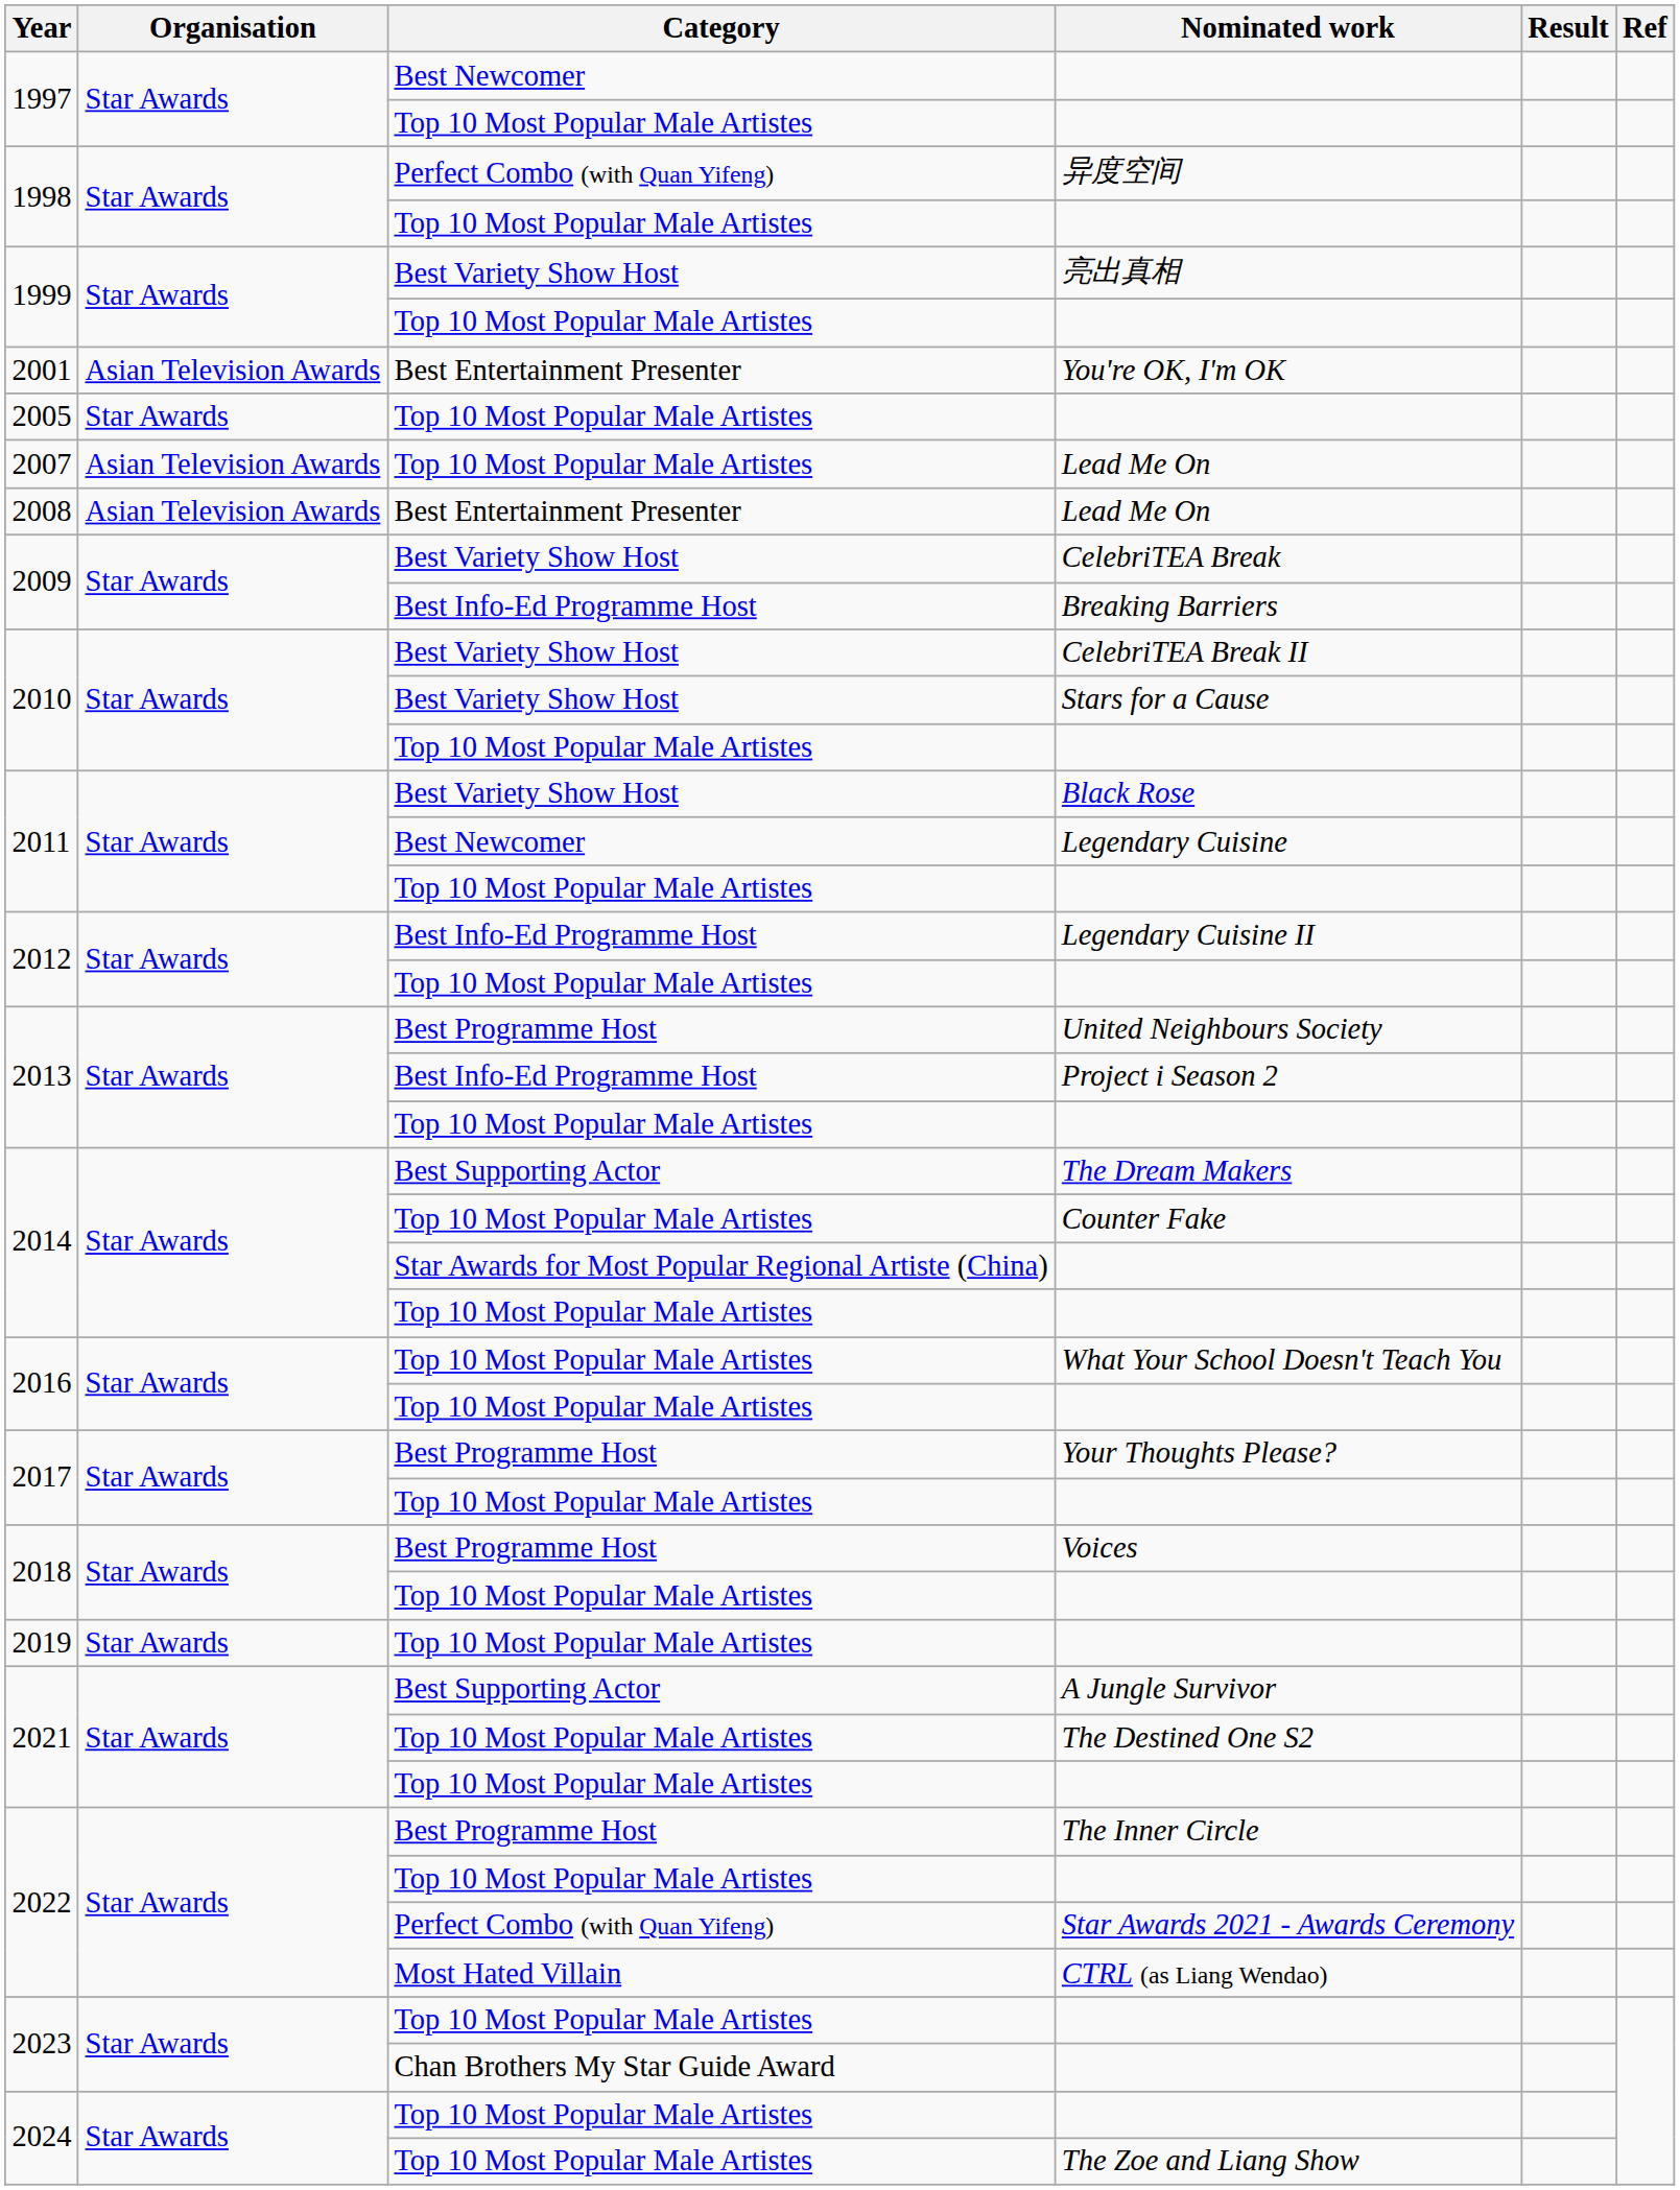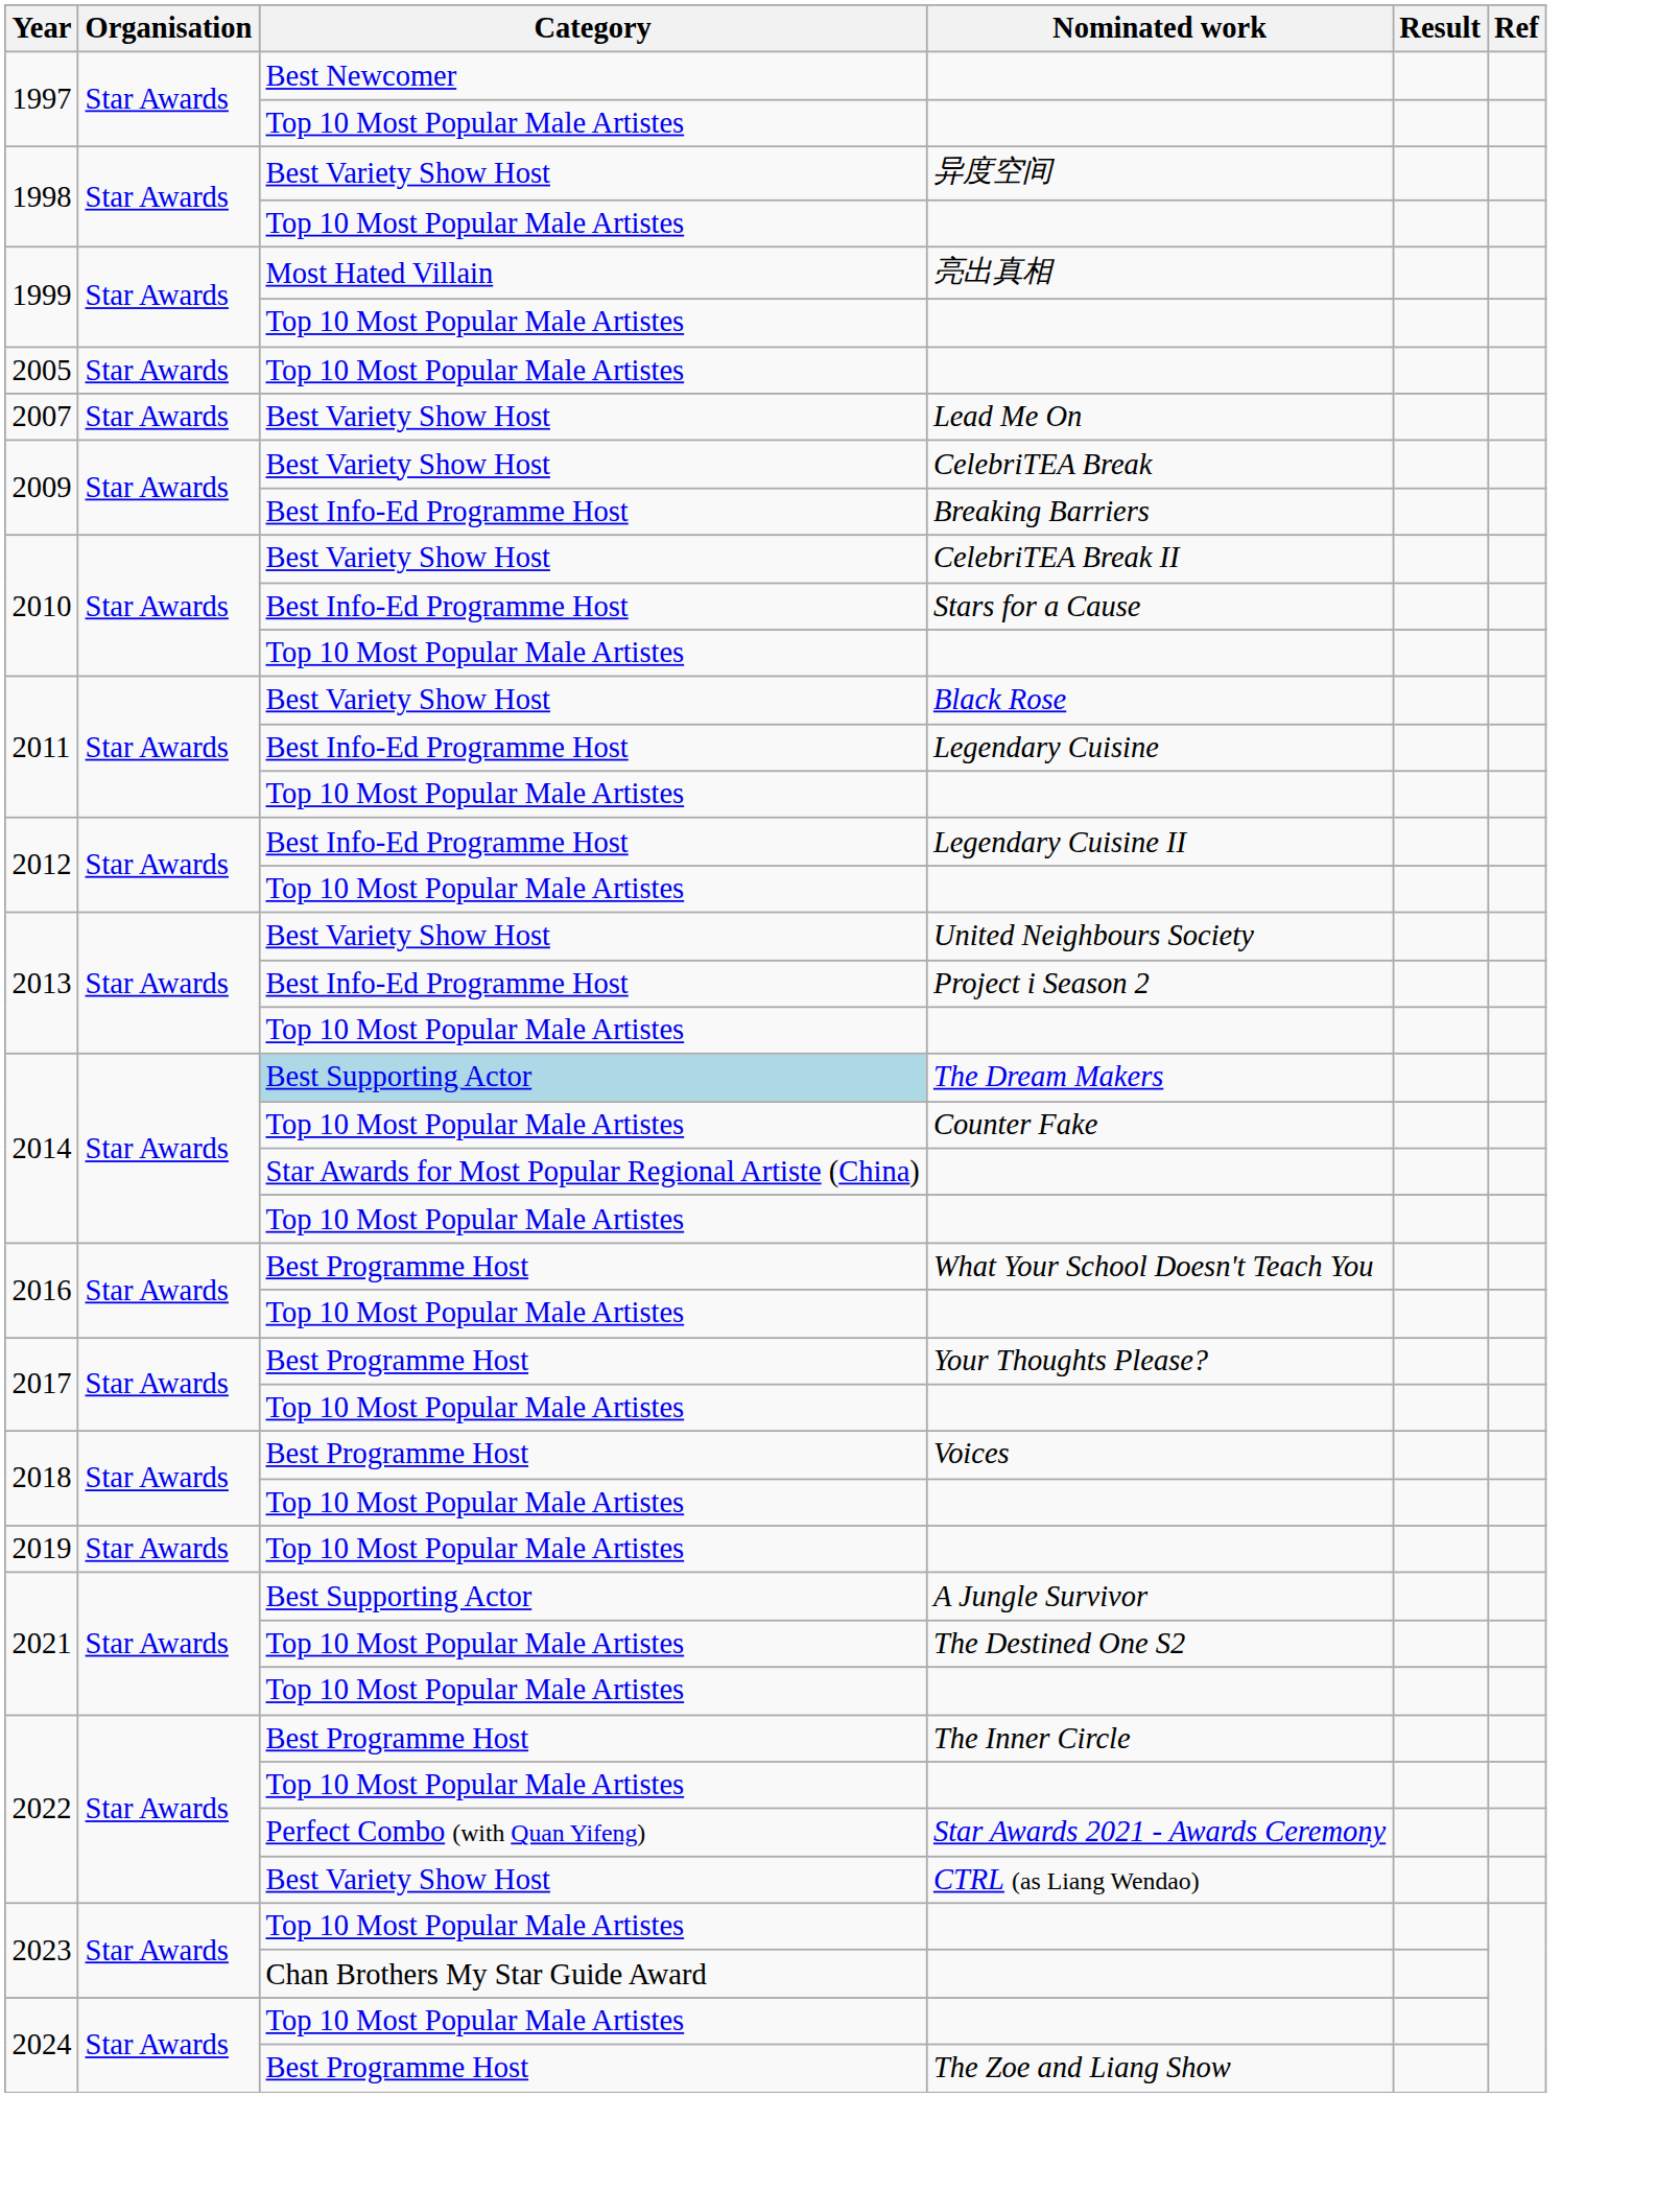 <table class="wikitable sortable">
 <tr>
 <th>Year</th>
 <th>Organisation</th>
 <th>Category</th>
 <th>Nominated work</th>
 <th>Result</th>
 <th class="unsortable">Ref</th>
 </tr>
 <tr>
 <td rowspan="2">1997</td>
 <td rowspan="2"><a href='#'>Star Awards</a></td>
 <td><a href='#'>Best Newcomer</a></td>
 <td></td>
 <td></td>
 <td></td>
 </tr>
 <tr>
 <td><a href='#'>Top 10 Most Popular Male Artistes</a></td>
 <td></td>
 <td></td>
 <td></td>
 </tr>
 <tr>
 <td rowspan="2">1998</td>
 <td rowspan="2"><a href='#'>Star Awards</a></td>
-<td><a href='#'>Perfect Combo</a> <small>(with <a href='#'>Quan Yifeng</a>)</small></td>
+<td><a href='#'>Best Variety Show Host</a></td>
 <td><em>异度空间</em></td>
 <td></td>
 <td></td>
 </tr>
 <tr>
 <td><a href='#'>Top 10 Most Popular Male Artistes</a></td>
 <td></td>
 <td></td>
 <td></td>
 </tr>
 <tr>
 <td rowspan="2">1999</td>
 <td rowspan="2"><a href='#'>Star Awards</a></td>
-<td><a href='#'>Best Variety Show Host</a></td>
+<td><a href='#'>Most Hated Villain</a></td>
 <td><em>亮出真相</em></td>
 <td></td>
 <td></td>
 </tr>
 <tr>
 <td><a href='#'>Top 10 Most Popular Male Artistes</a></td>
 <td></td>
-<td></td>
-<td></td>
-</tr>
-<tr>
-<td>2001</td>
-<td><a href='#'>Asian Television Awards</a></td>
-<td>Best Entertainment Presenter</td>
-<td><em>You're OK, I'm OK</em></td>
 <td></td>
 <td></td>
 </tr>
 <tr>
 <td>2005</td>
 <td><a href='#'>Star Awards</a></td>
 <td><a href='#'>Top 10 Most Popular Male Artistes</a></td>
 <td></td>
 <td></td>
 <td></td>
 </tr>
 <tr>
 <td>2007</td>
-<td><a href='#'>Asian Television Awards</a></td>
-<td><a href='#'>Top 10 Most Popular Male Artistes</a></td>
+<td><a href='#'>Star Awards</a></td>
+<td><a href='#'>Best Variety Show Host</a></td>
 <td><em>Lead Me On</em></td>
-<td></td>
-<td></td>
-</tr>
-<tr>
-<td>2008</td>
-<td><a href='#'>Asian Television Awards</a></td>
-<td>Best Entertainment Presenter</td>
-<td><em> Lead Me On</em></td>
 <td></td>
 <td></td>
 </tr>
 <tr>
 <td rowspan="2">2009</td>
 <td rowspan="2"><a href='#'>Star Awards</a></td>
 <td><a href='#'>Best Variety Show Host</a></td>
 <td><em>CelebriTEA Break</em></td>
 <td></td>
 <td></td>
 </tr>
 <tr>
 <td><a href='#'>Best Info-Ed Programme Host</a></td>
 <td><em>Breaking Barriers</em></td>
 <td></td>
 <td></td>
 </tr>
 <tr>
 <td rowspan="3">2010</td>
 <td rowspan="3"><a href='#'>Star Awards</a></td>
 <td><a href='#'>Best Variety Show Host</a></td>
 <td><em>CelebriTEA Break II</em></td>
 <td></td>
 <td></td>
 </tr>
 <tr>
-<td><a href='#'>Best Variety Show Host</a></td>
+<td><a href='#'>Best Info-Ed Programme Host</a></td>
 <td><em>Stars for a Cause</em></td>
 <td></td>
 <td></td>
 </tr>
 <tr>
 <td><a href='#'>Top 10 Most Popular Male Artistes</a></td>
 <td></td>
 <td></td>
 <td></td>
 </tr>
 <tr>
 <td rowspan="3">2011</td>
 <td rowspan="3"><a href='#'>Star Awards</a></td>
 <td><a href='#'>Best Variety Show Host</a></td>
 <td><em><a href='#'>Black Rose</a></em></td>
 <td></td>
 <td></td>
 </tr>
 <tr>
-<td><a href='#'>Best Newcomer</a></td>
+<td><a href='#'>Best Info-Ed Programme Host</a></td>
 <td><em>Legendary Cuisine</em></td>
 <td></td>
 <td></td>
 </tr>
 <tr>
 <td><a href='#'>Top 10 Most Popular Male Artistes</a></td>
 <td></td>
 <td></td>
 <td></td>
 </tr>
 <tr>
 <td rowspan="2">2012</td>
 <td rowspan="2"><a href='#'>Star Awards</a></td>
 <td><a href='#'>Best Info-Ed Programme Host</a></td>
 <td><em>Legendary Cuisine II</em></td>
 <td></td>
 <td></td>
 </tr>
 <tr>
 <td><a href='#'>Top 10 Most Popular Male Artistes</a></td>
 <td></td>
 <td></td>
 <td></td>
 </tr>
 <tr>
 <td rowspan="3">2013</td>
 <td rowspan="3"><a href='#'>Star Awards</a></td>
-<td><a href='#'>Best Programme Host</a></td>
+<td><a href='#'>Best Variety Show Host</a></td>
 <td><em>United Neighbours Society</em></td>
 <td></td>
 <td></td>
 </tr>
 <tr>
 <td><a href='#'>Best Info-Ed Programme Host</a></td>
 <td><em>Project i Season 2</em></td>
 <td></td>
 <td></td>
 </tr>
 <tr>
 <td><a href='#'>Top 10 Most Popular Male Artistes</a></td>
 <td></td>
 <td></td>
 <td></td>
 </tr>
 <tr>
 <td rowspan="4">2014</td>
 <td rowspan="4"><a href='#'>Star Awards</a></td>
-<td><a href='#'>Best Supporting Actor</a></td>
+<td style="background: lightblue;"><a href='#'>Best Supporting Actor</a></td>
 <td><em><a href='#'>The Dream Makers</a></em> <br> </td>
 <td></td>
 <td></td>
 </tr>
 <tr>
 <td><a href='#'>Top 10 Most Popular Male Artistes</a></td>
 <td><em>Counter Fake</em></td>
 <td></td>
 <td></td>
 </tr>
 <tr>
 <td><a href='#'>Star Awards for Most Popular Regional Artiste</a> (<a href='#'>China</a>)</td>
 <td></td>
 <td></td>
 <td></td>
 </tr>
 <tr>
 <td><a href='#'>Top 10 Most Popular Male Artistes</a></td>
 <td></td>
 <td></td>
 <td></td>
 </tr>
 <tr>
 <td rowspan="2">2016</td>
 <td rowspan="2"><a href='#'>Star Awards</a></td>
-<td><a href='#'>Top 10 Most Popular Male Artistes</a></td>
+<td><a href='#'>Best Programme Host</a></td>
 <td><em>What Your School Doesn't Teach You</em></td>
 <td></td>
 <td></td>
 </tr>
 <tr>
 <td><a href='#'>Top 10 Most Popular Male Artistes</a></td>
 <td></td>
 <td></td>
 <td></td>
 </tr>
 <tr>
 <td rowspan="2">2017</td>
 <td rowspan="2"><a href='#'>Star Awards</a></td>
 <td><a href='#'>Best Programme Host</a></td>
 <td><em>Your Thoughts Please?</em></td>
 <td></td>
 <td></td>
 </tr>
 <tr>
 <td><a href='#'>Top 10 Most Popular Male Artistes</a></td>
 <td></td>
 <td></td>
 <td></td>
 </tr>
 <tr>
 <td rowspan="2">2018</td>
 <td rowspan="2"><a href='#'>Star Awards</a></td>
 <td><a href='#'>Best Programme Host</a></td>
 <td><em>Voices</em></td>
 <td></td>
 <td></td>
 </tr>
 <tr>
 <td><a href='#'>Top 10 Most Popular Male Artistes</a></td>
 <td></td>
 <td></td>
 <td></td>
 </tr>
 <tr>
 <td>2019</td>
 <td><a href='#'>Star Awards</a></td>
 <td><a href='#'>Top 10 Most Popular Male Artistes</a></td>
 <td></td>
 <td></td>
 <td></td>
 </tr>
 <tr>
 <td rowspan="3">2021</td>
 <td rowspan="3"><a href='#'>Star Awards</a></td>
 <td><a href='#'>Best Supporting Actor</a></td>
 <td><em>A Jungle Survivor</em> </td>
 <td></td>
 <td></td>
 </tr>
 <tr>
 <td><a href='#'>Top 10 Most Popular Male Artistes</a></td>
 <td><em>The Destined One S2</em></td>
 <td></td>
 <td></td>
 </tr>
 <tr>
 <td><a href='#'>Top 10 Most Popular Male Artistes</a></td>
 <td></td>
 <td></td>
 <td></td>
 </tr>
 <tr>
 <td rowspan="4">2022</td>
 <td rowspan="4"><a href='#'>Star Awards</a></td>
 <td><a href='#'>Best Programme Host</a></td>
 <td><em>The Inner Circle</em></td>
 <td></td>
 <td></td>
 </tr>
 <tr>
 <td><a href='#'>Top 10 Most Popular Male Artistes</a></td>
 <td></td>
 <td></td>
 <td></td>
 </tr>
 <tr>
 <td><a href='#'>Perfect Combo</a> <small>(with <a href='#'>Quan Yifeng</a>)</small></td>
 <td><em><a href='#'>Star Awards 2021 - Awards Ceremony</a></em></td>
 <td></td>
 <td></td>
 </tr>
 <tr>
-<td><a href='#'>Most Hated Villain</a></td>
+<td><a href='#'>Best Variety Show Host</a></td>
 <td><em><a href='#'>CTRL</a></em> <small>(as Liang Wendao)</small></td>
 <td></td>
 <td></td>
 </tr>
 <tr>
 <td rowspan="2">2023</td>
 <td rowspan="2"><a href='#'>Star Awards</a></td>
 <td><a href='#'>Top 10 Most Popular Male Artistes</a></td>
 <td></td>
 <td></td>
 </tr>
 <tr>
 <td>Chan Brothers My Star Guide Award</td>
 <td></td>
 <td></td>
 </tr>
 <tr>
 <td rowspan="3">2024</td>
 <td rowspan="3"><a href='#'>Star Awards</a></td>
 <td><a href='#'>Top 10 Most Popular Male Artistes</a></td>
 <td></td>
 <td></td>
 </tr>
 <tr>
-<td><a href='#'>Top 10 Most Popular Male Artistes</a></td>
+<td><a href='#'>Best Programme Host</a></td>
 <td><em>The Zoe and Liang Show</em></td>
 <td></td>
 </tr>
 </table>
